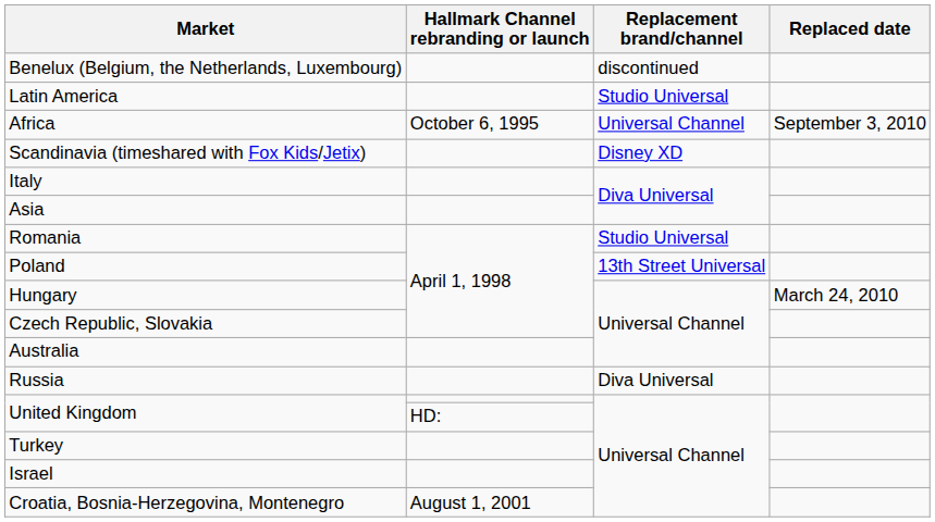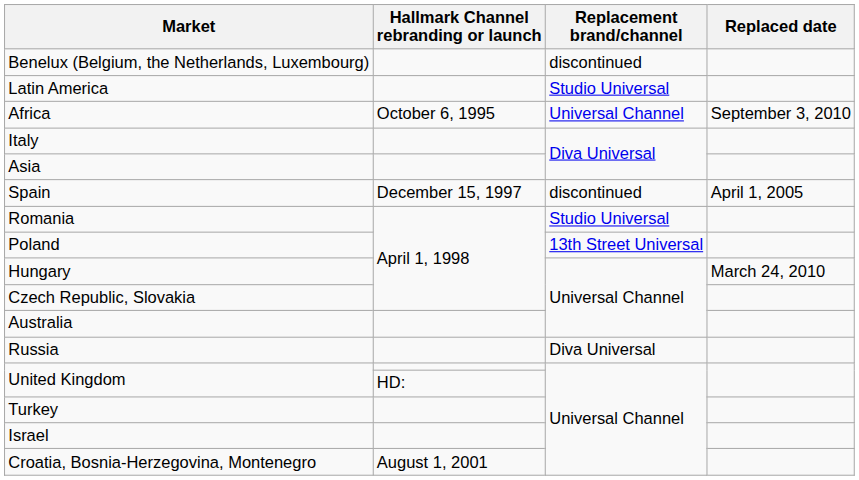 <table class="wikitable">
 <tr>
 <th>Market</th>
 <th>Hallmark Channel<br>rebranding or launch</th>
 <th>Replacement<br>brand/channel</th>
 <th>Replaced date</th>
 </tr>
 <tr>
 <td>Benelux (Belgium, the Netherlands, Luxembourg)</td>
 <td></td>
 <td>discontinued</td>
 <td></td>
 </tr>
 <tr>
 <td>Latin America</td>
 <td></td>
 <td><a href='#'>Studio Universal</a></td>
 <td></td>
 </tr>
 <tr>
 <td>Africa</td>
 <td>October 6, 1995</td>
 <td><a href='#'>Universal Channel</a></td>
 <td>September 3, 2010</td>
 </tr>
 <tr>
-<td>Scandinavia (timeshared with <a href='#'>Fox Kids</a>/<a href='#'>Jetix</a>)</td>
-<td></td>
-<td><a href='#'>Disney XD</a></td>
-<td></td>
-</tr>
-<tr>
 <td>Italy</td>
 <td></td>
 <td rowspan="2"><a href='#'>Diva Universal</a></td>
 <td></td>
 </tr>
 <tr>
 <td>Asia</td>
 <td></td>
 <td></td>
+</tr>
+<tr>
+<td>Spain</td>
+<td>December 15, 1997</td>
+<td>discontinued</td>
+<td>April 1, 2005</td>
 </tr>
 <tr>
 <td>Romania</td>
 <td rowspan="4">April 1, 1998</td>
 <td><a href='#'>Studio Universal</a></td>
 <td></td>
 </tr>
 <tr>
 <td>Poland</td>
 <td><a href='#'>13th Street Universal</a></td>
 <td></td>
 </tr>
 <tr>
 <td>Hungary</td>
 <td rowspan="3">Universal Channel</td>
 <td>March 24, 2010</td>
 </tr>
 <tr>
 <td>Czech Republic, Slovakia</td>
 <td></td>
 </tr>
 <tr>
 <td>Australia</td>
 <td></td>
 <td></td>
 </tr>
 <tr>
 <td>Russia</td>
 <td></td>
 <td>Diva Universal</td>
 <td></td>
 </tr>
 <tr>
 <td rowspan="2">United Kingdom</td>
 <td></td>
 <td rowspan="5">Universal Channel</td>
 <td rowspan="2"></td>
 </tr>
 <tr>
 <td>HD: </td>
 </tr>
 <tr>
 <td>Turkey</td>
 <td></td>
 <td></td>
 </tr>
 <tr>
 <td>Israel</td>
 <td></td>
 <td></td>
 </tr>
 <tr>
 <td>Croatia, Bosnia-Herzegovina, Montenegro</td>
 <td>August 1, 2001</td>
 <td></td>
 </tr>
 </table>
